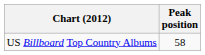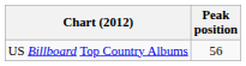 <table class="wikitable sortable">
 <tr>
 <th>Chart (2012)</th>
 <th>Peak<br>position</th>
 </tr>
 <tr>
 <td>US <em><a href='#'>Billboard</a></em> <a href='#'>Top Country Albums</a></td>
-<td align="center">58</td>
+<td align="center">56</td>
 </tr>
 </table>
